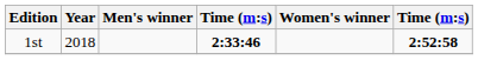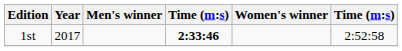 <table class="wikitable sortable" style="text-align:center">
 <tr>
 <th>Edition</th>
 <th>Year</th>
 <th>Men's winner</th>
 <th>Time (<a href='#'>m</a>:<a href='#'>s</a>)</th>
 <th>Women's winner</th>
 <th>Time (<a href='#'>m</a>:<a href='#'>s</a>)</th>
 </tr>
 <tr>
 <td>1st</td>
-<td>2018</td>
+<td>2017</td>
 <td align=left></td>
 <td><strong>2:33:46</strong></td>
 <td align=left></td>
-<td><strong>2:52:58</strong></td>
+<td>2:52:58</td>
 </tr>
 <tr>
 </tr>
 </table>
